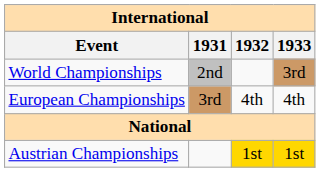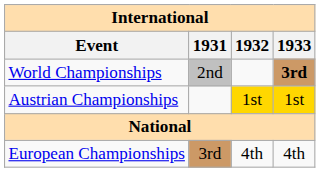 <table class="wikitable" style="text-align:center">
 <tr>
 <th style="background-color: #ffdead; " colspan=4 align=center>International</th>
 </tr>
 <tr>
 <th>Event</th>
 <th>1931</th>
 <th>1932</th>
 <th>1933</th>
 </tr>
 <tr>
 <td align=left><a href='#'>World Championships</a></td>
 <td bgcolor=silver>2nd</td>
 <td></td>
-<td bgcolor=CC9966>3rd</td>
+<td bgcolor=CC9966><strong>3rd</strong></td>
+</tr>
+<tr>
+<td align=left><a href='#'>Austrian Championships</a></td>
+<td></td>
+<td bgcolor=gold>1st</td>
+<td bgcolor=gold>1st</td>
+</tr>
+<tr>
+<th style="background-color: #ffdead; " colspan=4 align=center>National</th>
 </tr>
 <tr>
 <td align=left><a href='#'>European Championships</a></td>
 <td bgcolor=CC9966>3rd</td>
 <td>4th</td>
 <td>4th</td>
 </tr>
-<tr>
-<th style="background-color: #ffdead; " colspan=4 align=center>National</th>
-</tr>
-<tr>
-<td align=left><a href='#'>Austrian Championships</a></td>
-<td></td>
-<td bgcolor=gold>1st</td>
-<td bgcolor=gold>1st</td>
-</tr>
 </table>
